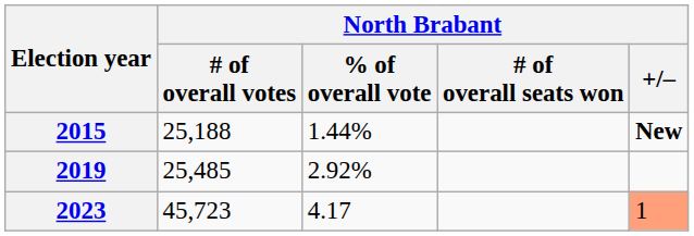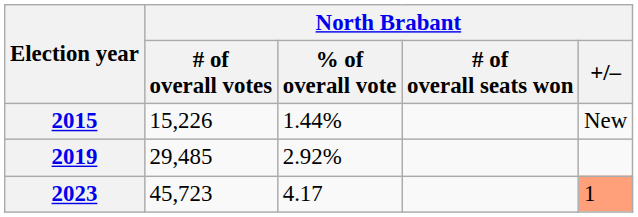 <table class=wikitable>
 <tr>
 <th rowspan=2>Election year</th>
 <th colspan=4><a href='#'>North Brabant</a></th>
 </tr>
 <tr>
 <th># of<br>overall votes</th>
 <th>% of<br>overall vote</th>
 <th># of<br>overall seats won</th>
 <th>+/–</th>
 </tr>
 <tr>
 <th><a href='#'>2015</a></th>
-<td>25,188</td>
+<td>15,226</td>
 <td>1.44%</td>
 <td></td>
-<td><strong>New</strong></td>
+<td>New</td>
 </tr>
 <tr>
 <th><a href='#'>2019</a></th>
-<td>25,485</td>
+<td>29,485</td>
 <td>2.92%</td>
 <td></td>
 <td></td>
 </tr>
 <tr>
 <th><a href='#'>2023</a></th>
 <td>45,723</td>
 <td>4.17</td>
 <td></td>
 <td style="background: lightsalmon;"> 1</td>
 </tr>
 </table>
